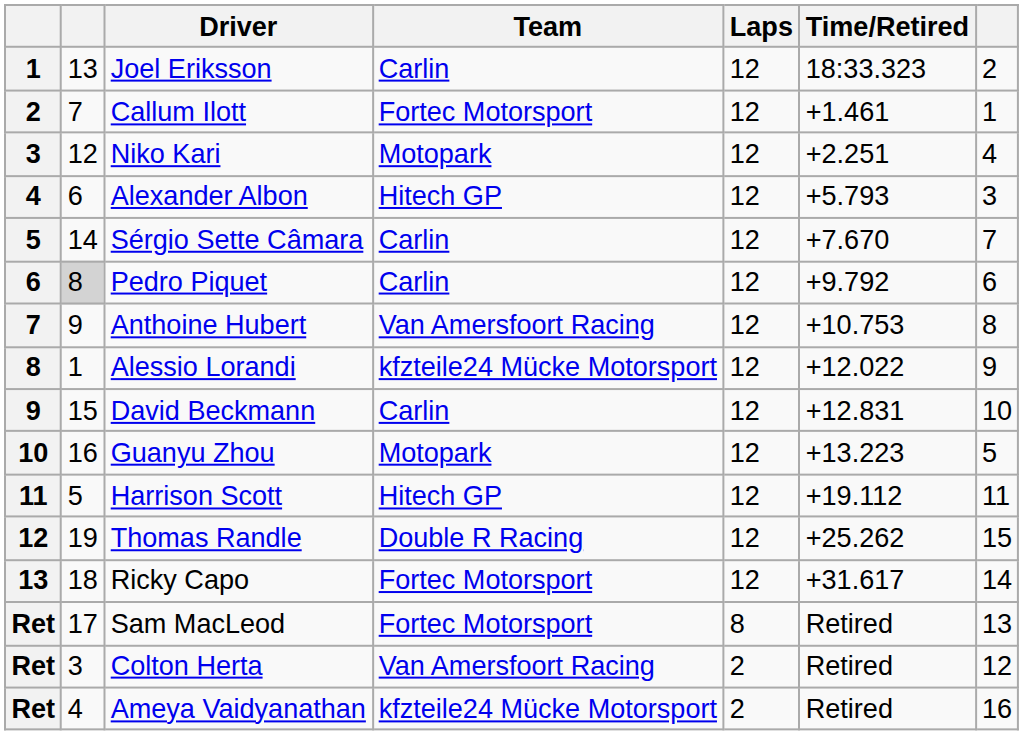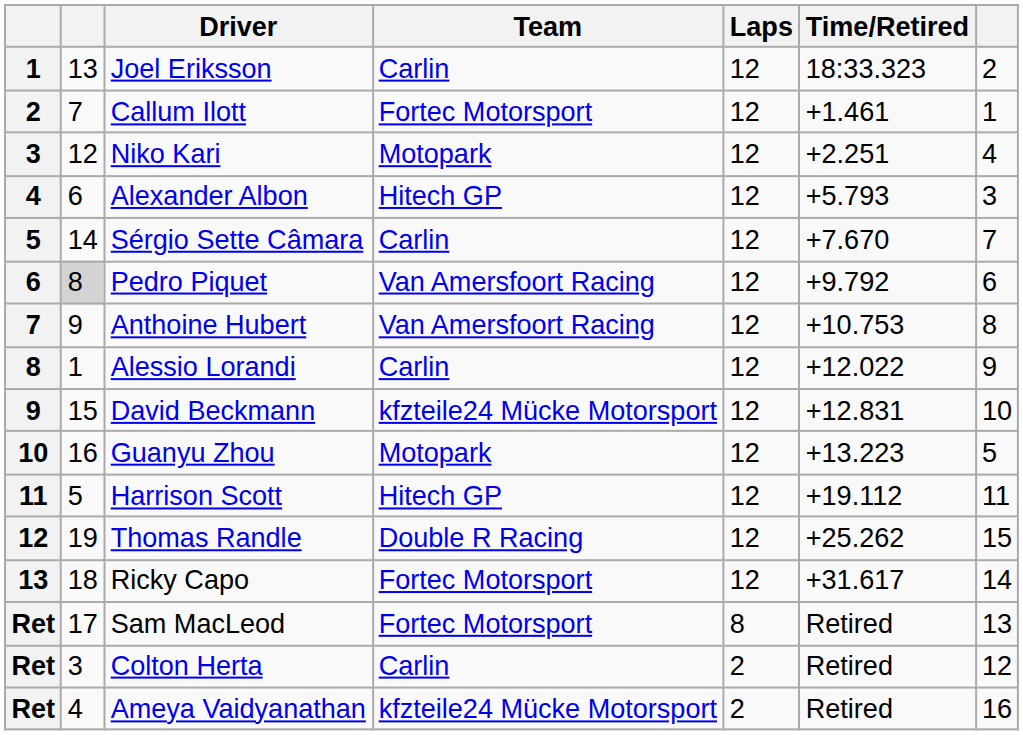 <table class="wikitable" style="font-size: 85%;">
 <tr>
 <th></th>
 <th></th>
 <th>Driver</th>
 <th>Team</th>
 <th>Laps</th>
 <th>Time/Retired</th>
 <th></th>
 </tr>
 <tr>
 <th>1</th>
 <td>13</td>
 <td> <a href='#'>Joel Eriksson</a></td>
 <td><a href='#'>Carlin</a></td>
 <td>12</td>
 <td>18:33.323</td>
 <td>2</td>
 </tr>
 <tr>
 <th>2</th>
 <td>7</td>
 <td> <a href='#'>Callum Ilott</a></td>
 <td><a href='#'>Fortec Motorsport</a></td>
 <td>12</td>
 <td>+1.461</td>
 <td>1</td>
 </tr>
 <tr>
 <th>3</th>
 <td>12</td>
 <td> <a href='#'>Niko Kari</a></td>
 <td><a href='#'>Motopark</a></td>
 <td>12</td>
 <td>+2.251</td>
 <td>4</td>
 </tr>
 <tr>
 <th>4</th>
 <td>6</td>
 <td> <a href='#'>Alexander Albon</a></td>
 <td><a href='#'>Hitech GP</a></td>
 <td>12</td>
 <td>+5.793</td>
 <td>3</td>
 </tr>
 <tr>
 <th>5</th>
 <td>14</td>
 <td> <a href='#'>Sérgio Sette Câmara</a></td>
 <td><a href='#'>Carlin</a></td>
 <td>12</td>
 <td>+7.670</td>
 <td>7</td>
 </tr>
 <tr>
 <th>6</th>
 <td style="background: lightgrey;">8</td>
 <td> <a href='#'>Pedro Piquet</a></td>
-<td><a href='#'>Carlin</a></td>
+<td><a href='#'>Van Amersfoort Racing</a></td>
 <td>12</td>
 <td>+9.792</td>
 <td>6</td>
 </tr>
 <tr>
 <th>7</th>
 <td>9</td>
 <td> <a href='#'>Anthoine Hubert</a></td>
 <td><a href='#'>Van Amersfoort Racing</a></td>
 <td>12</td>
 <td>+10.753</td>
 <td>8</td>
 </tr>
 <tr>
 <th>8</th>
 <td>1</td>
 <td> <a href='#'>Alessio Lorandi</a></td>
-<td><a href='#'>kfzteile24 Mücke Motorsport</a></td>
+<td><a href='#'>Carlin</a></td>
 <td>12</td>
 <td>+12.022</td>
 <td>9</td>
 </tr>
 <tr>
 <th>9</th>
 <td>15</td>
 <td> <a href='#'>David Beckmann</a></td>
-<td><a href='#'>Carlin</a></td>
+<td><a href='#'>kfzteile24 Mücke Motorsport</a></td>
 <td>12</td>
 <td>+12.831</td>
 <td>10</td>
 </tr>
 <tr>
 <th>10</th>
 <td>16</td>
 <td> <a href='#'>Guanyu Zhou</a></td>
 <td><a href='#'>Motopark</a></td>
 <td>12</td>
 <td>+13.223</td>
 <td>5</td>
 </tr>
 <tr>
 <th>11</th>
 <td>5</td>
 <td> <a href='#'>Harrison Scott</a></td>
 <td><a href='#'>Hitech GP</a></td>
 <td>12</td>
 <td>+19.112</td>
 <td>11</td>
 </tr>
 <tr>
 <th>12</th>
 <td>19</td>
 <td> <a href='#'>Thomas Randle</a></td>
 <td><a href='#'>Double R Racing</a></td>
 <td>12</td>
 <td>+25.262</td>
 <td>15</td>
 </tr>
 <tr>
 <th>13</th>
 <td>18</td>
 <td> Ricky Capo</td>
 <td><a href='#'>Fortec Motorsport</a></td>
 <td>12</td>
 <td>+31.617</td>
 <td>14</td>
 </tr>
 <tr>
 <th>Ret</th>
 <td>17</td>
 <td> Sam MacLeod</td>
 <td><a href='#'>Fortec Motorsport</a></td>
 <td>8</td>
 <td>Retired</td>
 <td>13</td>
 </tr>
 <tr>
 <th>Ret</th>
 <td>3</td>
 <td> <a href='#'>Colton Herta</a></td>
-<td><a href='#'>Van Amersfoort Racing</a></td>
+<td><a href='#'>Carlin</a></td>
 <td>2</td>
 <td>Retired</td>
 <td>12</td>
 </tr>
 <tr>
 <th>Ret</th>
 <td>4</td>
 <td> <a href='#'>Ameya Vaidyanathan</a></td>
 <td><a href='#'>kfzteile24 Mücke Motorsport</a></td>
 <td>2</td>
 <td>Retired</td>
 <td>16</td>
 </tr>
 </table>
